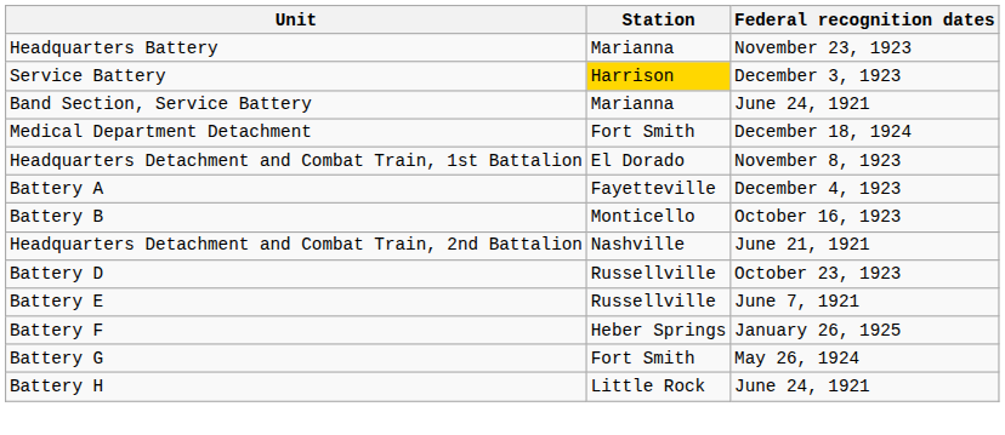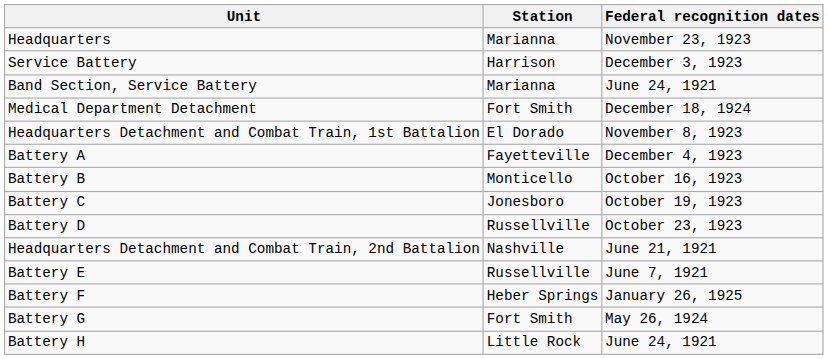 <table class="wikitable">
 <tr>
 <th>Unit</th>
 <th>Station</th>
 <th>Federal recognition dates</th>
 </tr>
 <tr>
-<td>Headquarters Battery</td>
+<td>Headquarters</td>
 <td>Marianna</td>
 <td>November 23, 1923</td>
 </tr>
 <tr>
 <td>Service Battery</td>
-<td style="background: gold;">Harrison</td>
+<td>Harrison</td>
 <td>December 3, 1923</td>
 </tr>
 <tr>
 <td>Band Section, Service Battery</td>
 <td>Marianna</td>
 <td>June 24, 1921</td>
 </tr>
 <tr>
 <td>Medical Department Detachment</td>
 <td>Fort Smith</td>
 <td>December 18, 1924</td>
 </tr>
 <tr>
 <td>Headquarters Detachment and Combat Train, 1st Battalion</td>
 <td>El Dorado</td>
 <td>November 8, 1923</td>
 </tr>
 <tr>
 <td>Battery A</td>
 <td>Fayetteville</td>
 <td>December 4, 1923</td>
 </tr>
 <tr>
 <td>Battery B</td>
 <td>Monticello</td>
 <td>October 16, 1923</td>
 </tr>
 <tr>
-<td>Headquarters Detachment and Combat Train, 2nd Battalion</td>
-<td>Nashville</td>
-<td>June 21, 1921</td>
+<td>Battery C</td>
+<td>Jonesboro</td>
+<td>October 19, 1923</td>
 </tr>
 <tr>
 <td>Battery D</td>
 <td>Russellville</td>
 <td>October 23, 1923</td>
+</tr>
+<tr>
+<td>Headquarters Detachment and Combat Train, 2nd Battalion</td>
+<td>Nashville</td>
+<td>June 21, 1921</td>
 </tr>
 <tr>
 <td>Battery E</td>
 <td>Russellville</td>
 <td>June 7, 1921</td>
 </tr>
 <tr>
 <td>Battery F</td>
 <td>Heber Springs</td>
 <td>January 26, 1925</td>
 </tr>
 <tr>
 <td>Battery G</td>
 <td>Fort Smith</td>
 <td>May 26, 1924</td>
 </tr>
 <tr>
 <td>Battery H</td>
 <td>Little Rock</td>
 <td>June 24, 1921</td>
 </tr>
 </table>
